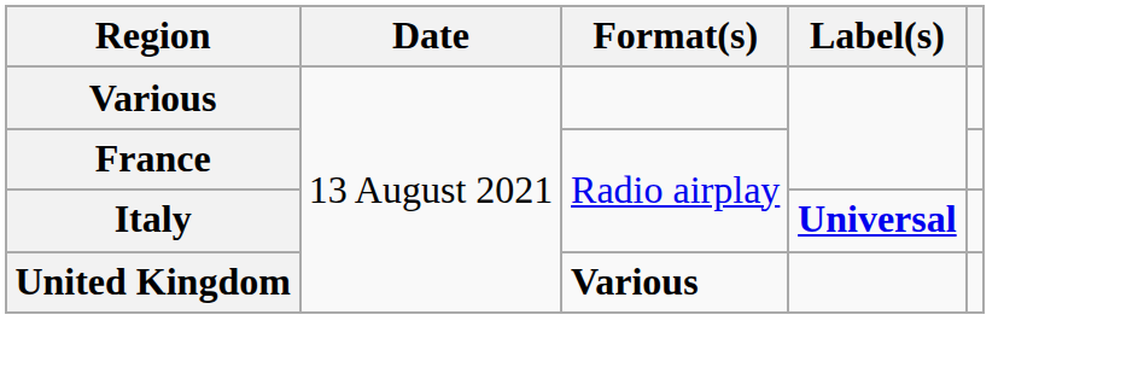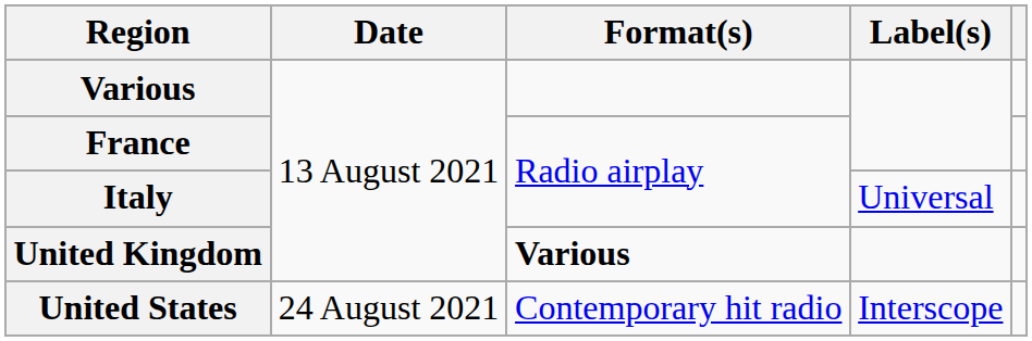 <table class="wikitable plainrowheaders">
 <tr>
 <th scope="col">Region</th>
 <th scope="col">Date</th>
 <th scope="col">Format(s)</th>
 <th scope="col">Label(s)</th>
 <th scope="col"></th>
 </tr>
 <tr>
 <th scope="row">Various</th>
 <td rowspan="4">13 August 2021</td>
 <td></td>
 <td rowspan="2"></td>
 <td></td>
 </tr>
 <tr>
 <th scope="row">France</th>
 <td rowspan="2"><a href='#'>Radio airplay</a></td>
 <td></td>
 </tr>
 <tr>
 <th scope="row">Italy</th>
-<td><strong><a href='#'>Universal</a></strong></td>
+<td><a href='#'>Universal</a></td>
 <td></td>
 </tr>
 <tr>
 <th scope="row">United Kingdom</th>
 <td><strong>Various</strong></td>
 <td></td>
 <td></td>
 </tr>
+<tr>
+<th scope="row" rowspan="1">United States</th>
+<td>24 August 2021</td>
+<td><a href='#'>Contemporary hit radio</a></td>
+<td><a href='#'>Interscope</a></td>
+<td></td>
+</tr>
 </table>
